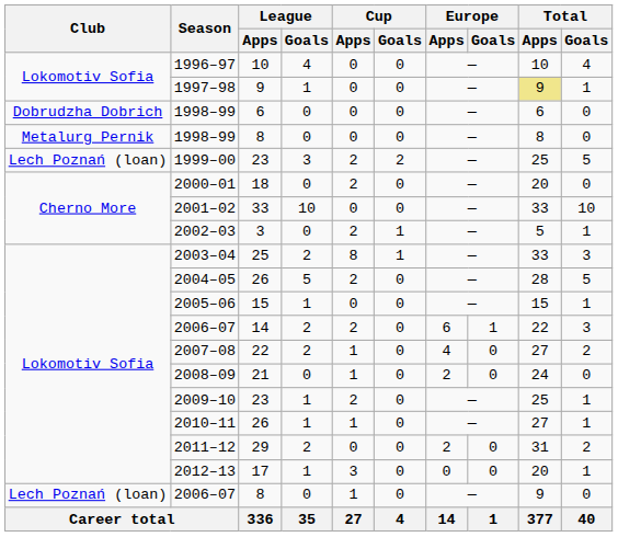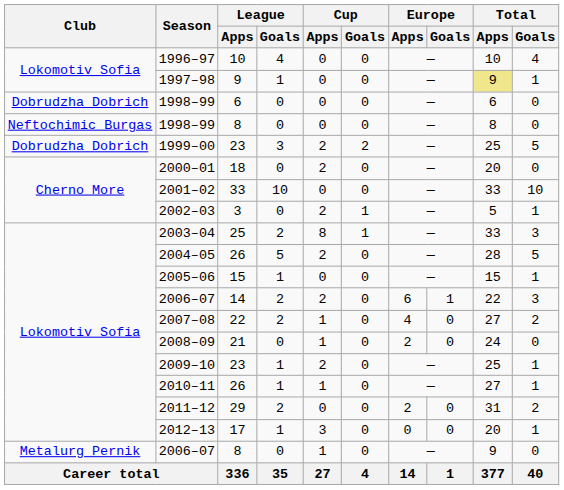 <table class="wikitable" style="text-align: center;">
 <tr>
 <th rowspan="2">Club</th>
 <th rowspan="2">Season</th>
 <th colspan="2">League</th>
 <th colspan="2">Cup</th>
 <th colspan="2">Europe</th>
 <th colspan="2">Total</th>
 </tr>
 <tr>
 <th>Apps</th>
 <th>Goals</th>
 <th>Apps</th>
 <th>Goals</th>
 <th>Apps</th>
 <th>Goals</th>
 <th>Apps</th>
 <th>Goals</th>
 </tr>
 <tr>
 <td rowspan="2" valign="center"><a href='#'>Lokomotiv Sofia</a></td>
 <td>1996–97</td>
 <td>10</td>
 <td>4</td>
 <td>0</td>
 <td>0</td>
 <td colspan="2">—</td>
 <td>10</td>
 <td>4</td>
 </tr>
 <tr>
 <td>1997–98</td>
 <td>9</td>
 <td>1</td>
 <td>0</td>
 <td>0</td>
 <td colspan="2">—</td>
 <td style="background: khaki;">9</td>
 <td>1</td>
 </tr>
 <tr>
 <td rowspan="1" valign="center"><a href='#'>Dobrudzha Dobrich</a></td>
 <td>1998–99</td>
 <td>6</td>
 <td>0</td>
 <td>0</td>
 <td>0</td>
 <td colspan="2">—</td>
 <td>6</td>
 <td>0</td>
 </tr>
 <tr>
-<td rowspan="1" valign="center"><a href='#'>Metalurg Pernik</a></td>
+<td rowspan="1" valign="center"><a href='#'>Neftochimic Burgas</a></td>
 <td>1998–99</td>
 <td>8</td>
 <td>0</td>
 <td>0</td>
 <td>0</td>
 <td colspan="2">—</td>
 <td>8</td>
 <td>0</td>
 </tr>
 <tr>
-<td rowspan="1" valign="center"><a href='#'>Lech Poznań</a> (loan)</td>
+<td rowspan="1" valign="center"><a href='#'>Dobrudzha Dobrich</a></td>
 <td>1999–00</td>
 <td>23</td>
 <td>3</td>
 <td>2</td>
 <td>2</td>
 <td colspan="2">—</td>
 <td>25</td>
 <td>5</td>
 </tr>
 <tr>
 <td rowspan="3" valign="center"><a href='#'>Cherno More</a></td>
 <td>2000–01</td>
 <td>18</td>
 <td>0</td>
 <td>2</td>
 <td>0</td>
 <td colspan="2">—</td>
 <td>20</td>
 <td>0</td>
 </tr>
 <tr>
 <td>2001–02</td>
 <td>33</td>
 <td>10</td>
 <td>0</td>
 <td>0</td>
 <td colspan="2">—</td>
 <td>33</td>
 <td>10</td>
 </tr>
 <tr>
 <td>2002–03</td>
 <td>3</td>
 <td>0</td>
 <td>2</td>
 <td>1</td>
 <td colspan="2">—</td>
 <td>5</td>
 <td>1</td>
 </tr>
 <tr>
 <td rowspan="10" valign="center"><a href='#'>Lokomotiv Sofia</a></td>
 <td>2003–04</td>
 <td>25</td>
 <td>2</td>
 <td>8</td>
 <td>1</td>
 <td colspan="2">—</td>
 <td>33</td>
 <td>3</td>
 </tr>
 <tr>
 <td>2004–05</td>
 <td>26</td>
 <td>5</td>
 <td>2</td>
 <td>0</td>
 <td colspan="2">—</td>
 <td>28</td>
 <td>5</td>
 </tr>
 <tr>
 <td>2005–06</td>
 <td>15</td>
 <td>1</td>
 <td>0</td>
 <td>0</td>
 <td colspan="2">—</td>
 <td>15</td>
 <td>1</td>
 </tr>
 <tr>
 <td>2006–07</td>
 <td>14</td>
 <td>2</td>
 <td>2</td>
 <td>0</td>
 <td>6</td>
 <td>1</td>
 <td>22</td>
 <td>3</td>
 </tr>
 <tr>
 <td>2007–08</td>
 <td>22</td>
 <td>2</td>
 <td>1</td>
 <td>0</td>
 <td>4</td>
 <td>0</td>
 <td>27</td>
 <td>2</td>
 </tr>
 <tr>
 <td>2008–09</td>
 <td>21</td>
 <td>0</td>
 <td>1</td>
 <td>0</td>
 <td>2</td>
 <td>0</td>
 <td>24</td>
 <td>0</td>
 </tr>
 <tr>
 <td>2009–10</td>
 <td>23</td>
 <td>1</td>
 <td>2</td>
 <td>0</td>
 <td colspan="2">—</td>
 <td>25</td>
 <td>1</td>
 </tr>
 <tr>
 <td>2010–11</td>
 <td>26</td>
 <td>1</td>
 <td>1</td>
 <td>0</td>
 <td colspan="2">—</td>
 <td>27</td>
 <td>1</td>
 </tr>
 <tr>
 <td>2011–12</td>
 <td>29</td>
 <td>2</td>
 <td>0</td>
 <td>0</td>
 <td>2</td>
 <td>0</td>
 <td>31</td>
 <td>2</td>
 </tr>
 <tr>
 <td>2012–13</td>
 <td>17</td>
 <td>1</td>
 <td>3</td>
 <td>0</td>
 <td>0</td>
 <td>0</td>
 <td>20</td>
 <td>1</td>
 </tr>
 <tr>
-<td rowspan="1" valign="center"><a href='#'>Lech Poznań</a> (loan)</td>
+<td rowspan="1" valign="center"><a href='#'>Metalurg Pernik</a></td>
 <td>2006–07</td>
 <td>8</td>
 <td>0</td>
 <td>1</td>
 <td>0</td>
 <td colspan="2">—</td>
 <td>9</td>
 <td>0</td>
 </tr>
 <tr>
 <th colspan="2">Career total</th>
 <th>336</th>
 <th>35</th>
 <th>27</th>
 <th>4</th>
 <th>14</th>
 <th>1</th>
 <th>377</th>
 <th>40</th>
 </tr>
 </table>
